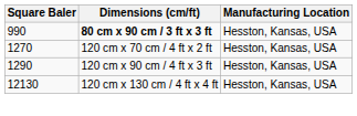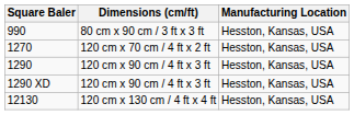 <table class="wikitable">
 <tr>
 <th>Square Baler</th>
 <th>Dimensions (cm/ft)</th>
 <th>Manufacturing Location</th>
 </tr>
 <tr>
 <td>990</td>
-<td><strong>80 cm x 90 cm / 3 ft x 3 ft</strong></td>
+<td>80 cm x 90 cm / 3 ft x 3 ft</td>
 <td>Hesston, Kansas, USA</td>
 </tr>
 <tr>
 <td>1270</td>
 <td>120 cm x 70 cm / 4 ft x 2 ft</td>
 <td>Hesston, Kansas, USA</td>
 </tr>
 <tr>
 <td>1290</td>
 <td>120 cm x 90 cm / 4 ft x 3 ft</td>
 <td>Hesston, Kansas, USA</td>
 </tr>
 <tr>
+<td>1290 XD</td>
+<td>120 cm x 90 cm / 4 ft x 3 ft</td>
+<td>Hesston, Kansas, USA</td>
+</tr>
+<tr>
 <td>12130</td>
 <td>120 cm x 130 cm / 4 ft x 4 ft</td>
 <td>Hesston, Kansas, USA</td>
 </tr>
 </table>
